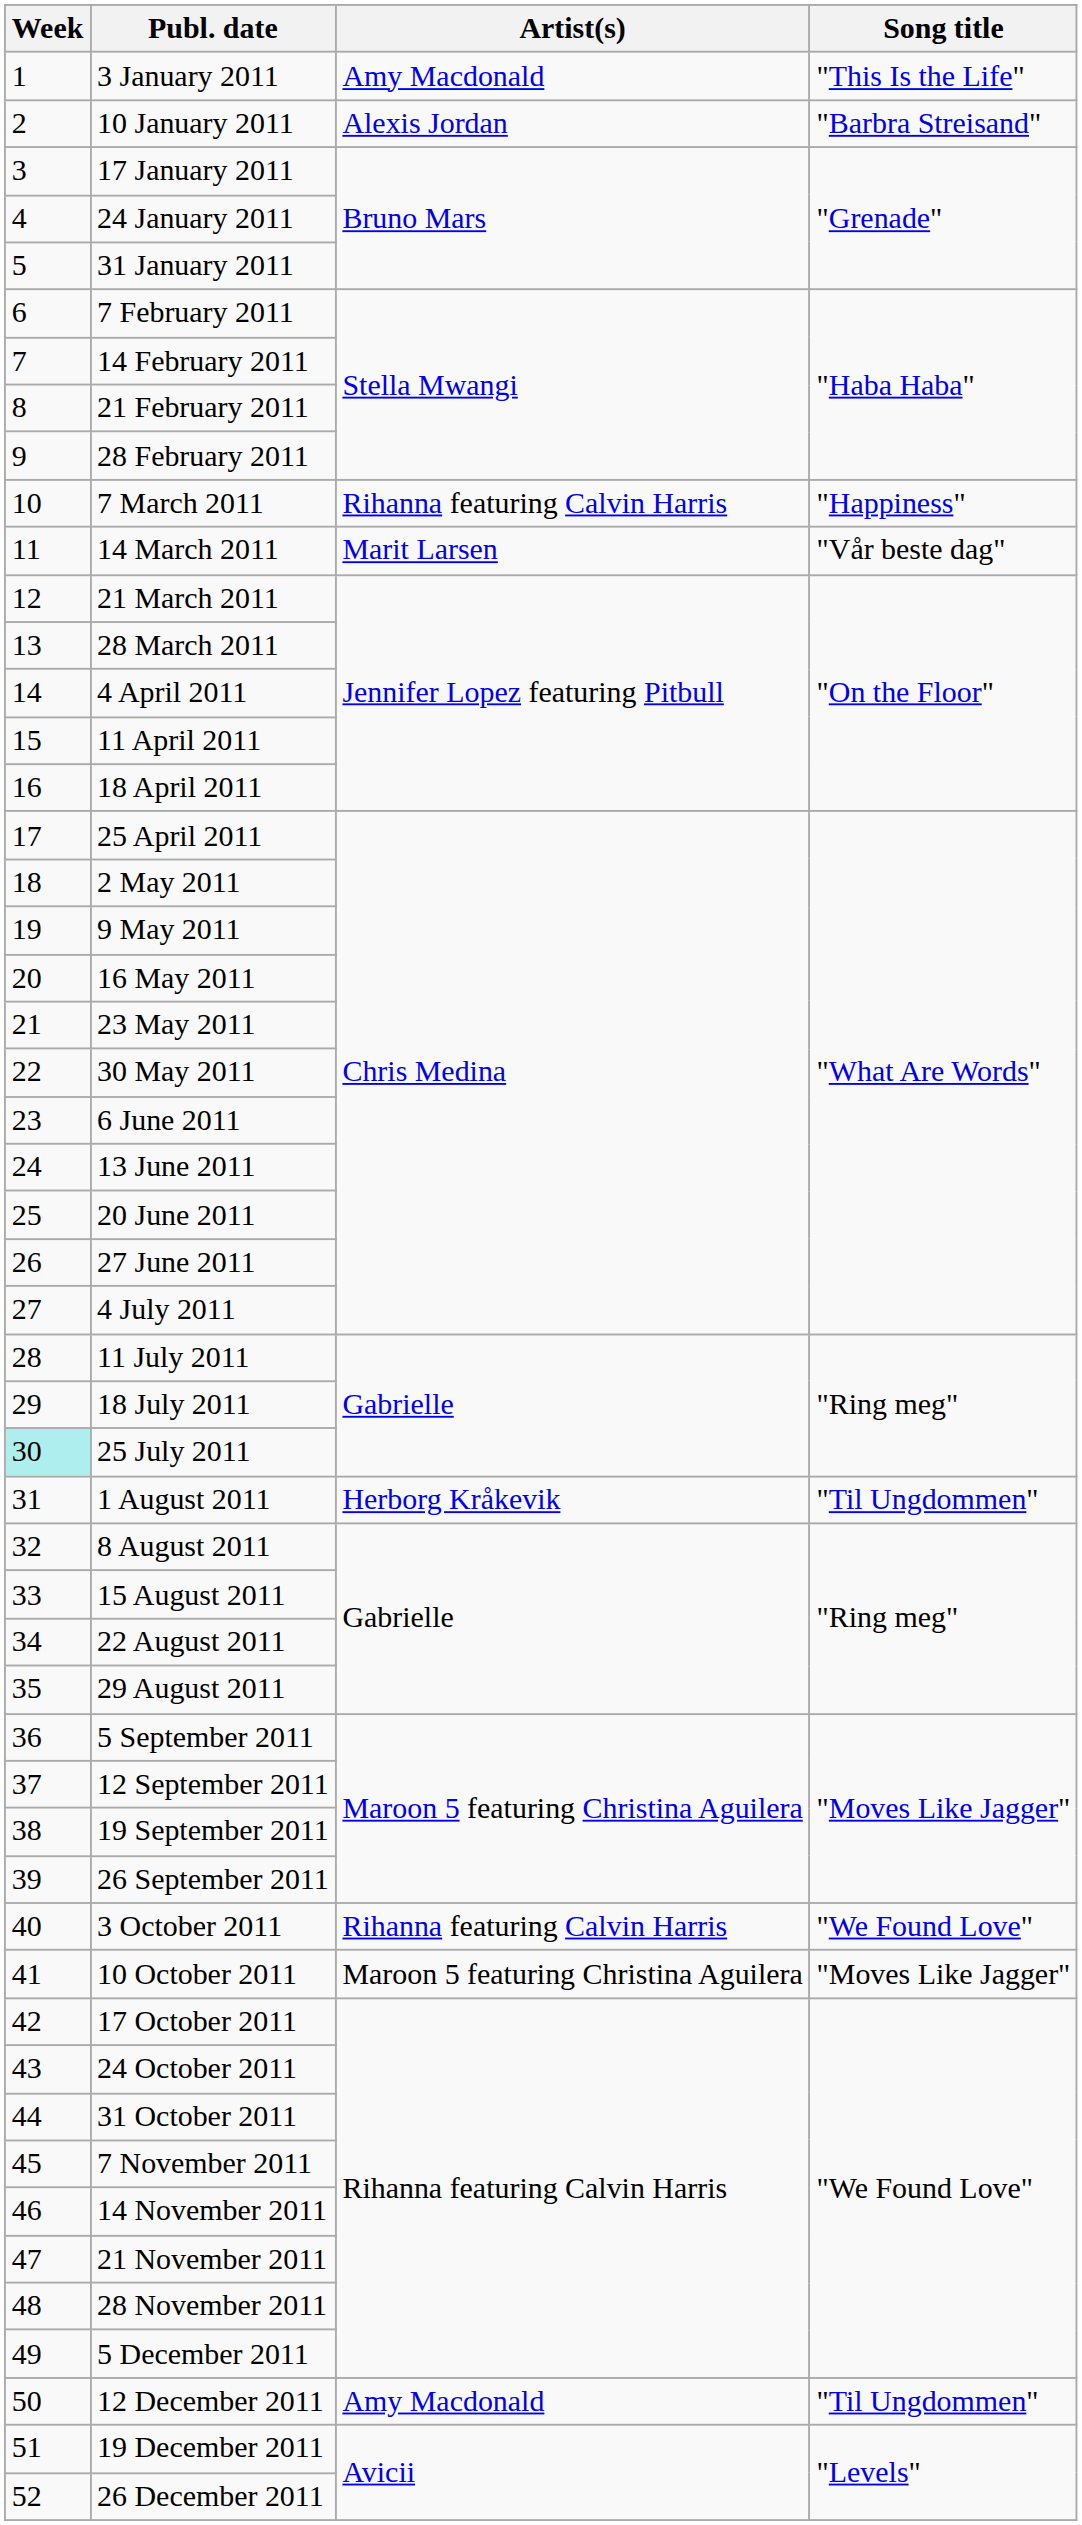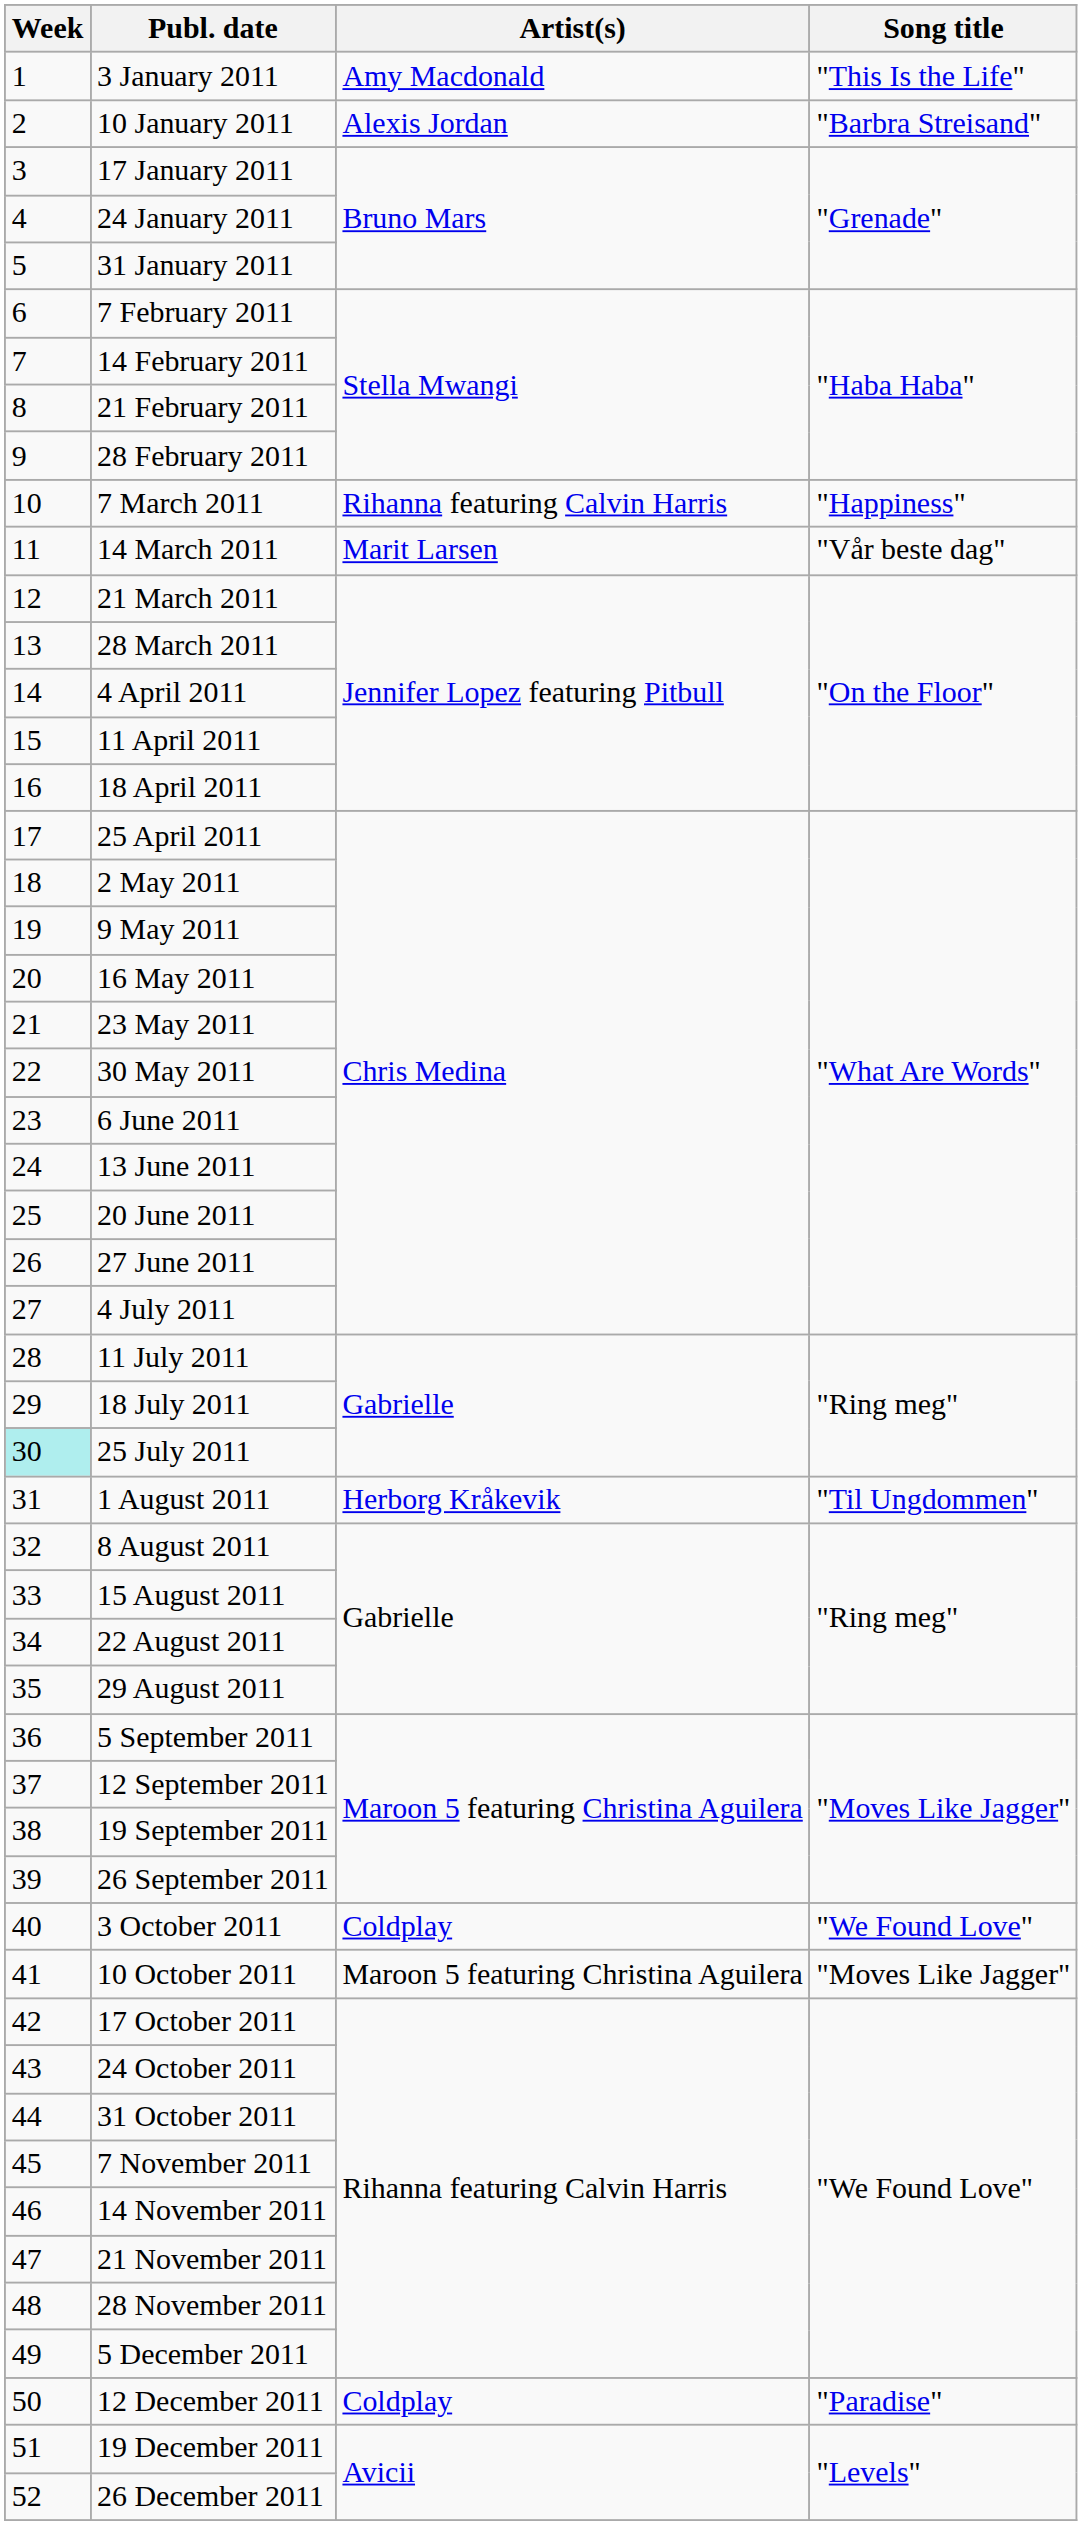 <table class="wikitable">
 <tr>
 <th>Week</th>
 <th>Publ. date</th>
 <th>Artist(s)</th>
 <th>Song title</th>
 </tr>
 <tr>
 <td>1</td>
 <td>3 January 2011</td>
 <td><a href='#'>Amy Macdonald</a></td>
 <td>"<a href='#'>This Is the Life</a>"</td>
 </tr>
 <tr>
 <td>2</td>
 <td>10 January 2011</td>
 <td><a href='#'>Alexis Jordan</a></td>
 <td>"<a href='#'>Barbra Streisand</a>"</td>
 </tr>
 <tr>
 <td>3</td>
 <td>17 January 2011</td>
 <td rowspan=3><a href='#'>Bruno Mars</a></td>
 <td rowspan=3>"<a href='#'>Grenade</a>"</td>
 </tr>
 <tr>
 <td>4</td>
 <td>24 January 2011</td>
 </tr>
 <tr>
 <td>5</td>
 <td>31 January 2011</td>
 </tr>
 <tr>
 <td>6</td>
 <td>7 February 2011</td>
 <td rowspan=4><a href='#'>Stella Mwangi</a></td>
 <td rowspan=4>"<a href='#'>Haba Haba</a>"</td>
 </tr>
 <tr>
 <td>7</td>
 <td>14 February 2011</td>
 </tr>
 <tr>
 <td>8</td>
 <td>21 February 2011</td>
 </tr>
 <tr>
 <td>9</td>
 <td>28 February 2011</td>
 </tr>
 <tr>
 <td>10</td>
 <td>7 March 2011</td>
 <td><a href='#'>Rihanna</a> featuring <a href='#'>Calvin Harris</a></td>
 <td>"<a href='#'>Happiness</a>"</td>
 </tr>
 <tr>
 <td>11</td>
 <td>14 March 2011</td>
 <td><a href='#'>Marit Larsen</a></td>
 <td>"Vår beste dag"</td>
 </tr>
 <tr>
 <td>12</td>
 <td>21 March 2011</td>
 <td rowspan=5><a href='#'>Jennifer Lopez</a> featuring <a href='#'>Pitbull</a></td>
 <td rowspan=5>"<a href='#'>On the Floor</a>"</td>
 </tr>
 <tr>
 <td>13</td>
 <td>28 March 2011</td>
 </tr>
 <tr>
 <td>14</td>
 <td>4 April 2011</td>
 </tr>
 <tr>
 <td>15</td>
 <td>11 April 2011</td>
 </tr>
 <tr>
 <td>16</td>
 <td>18 April 2011</td>
 </tr>
 <tr>
 <td>17</td>
 <td>25 April 2011</td>
 <td rowspan=11><a href='#'>Chris Medina</a></td>
 <td rowspan=11>"<a href='#'>What Are Words</a>"</td>
 </tr>
 <tr>
 <td>18</td>
 <td>2 May 2011</td>
 </tr>
 <tr>
 <td>19</td>
 <td>9 May 2011</td>
 </tr>
 <tr>
 <td>20</td>
 <td>16 May 2011</td>
 </tr>
 <tr>
 <td>21</td>
 <td>23 May 2011</td>
 </tr>
 <tr>
 <td>22</td>
 <td>30 May 2011</td>
 </tr>
 <tr>
 <td>23</td>
 <td>6 June 2011</td>
 </tr>
 <tr>
 <td>24</td>
 <td>13 June 2011</td>
 </tr>
 <tr>
 <td>25</td>
 <td>20 June 2011</td>
 </tr>
 <tr>
 <td>26</td>
 <td>27 June 2011</td>
 </tr>
 <tr>
 <td>27</td>
 <td>4 July 2011</td>
 </tr>
 <tr>
 <td>28</td>
 <td>11 July 2011</td>
 <td rowspan=3><a href='#'>Gabrielle</a></td>
 <td rowspan=3>"Ring meg"</td>
 </tr>
 <tr>
 <td>29</td>
 <td>18 July 2011</td>
 </tr>
 <tr>
 <td style="background: paleturquoise;">30</td>
 <td>25 July 2011</td>
 </tr>
 <tr>
 <td>31</td>
 <td>1 August 2011</td>
 <td><a href='#'>Herborg Kråkevik</a></td>
 <td>"<a href='#'>Til Ungdommen</a>"</td>
 </tr>
 <tr>
 <td>32</td>
 <td>8 August 2011</td>
 <td rowspan=4>Gabrielle</td>
 <td rowspan=4>"Ring meg"</td>
 </tr>
 <tr>
 <td>33</td>
 <td>15 August 2011</td>
 </tr>
 <tr>
 <td>34</td>
 <td>22 August 2011</td>
 </tr>
 <tr>
 <td>35</td>
 <td>29 August 2011</td>
 </tr>
 <tr>
 <td>36</td>
 <td>5 September 2011</td>
 <td rowspan=4><a href='#'>Maroon 5</a> featuring <a href='#'>Christina Aguilera</a></td>
 <td rowspan=4>"<a href='#'>Moves Like Jagger</a>"</td>
 </tr>
 <tr>
 <td>37</td>
 <td>12 September 2011</td>
 </tr>
 <tr>
 <td>38</td>
 <td>19 September 2011</td>
 </tr>
 <tr>
 <td>39</td>
 <td>26 September 2011</td>
 </tr>
 <tr>
 <td>40</td>
 <td>3 October 2011</td>
-<td><a href='#'>Rihanna</a> featuring <a href='#'>Calvin Harris</a></td>
+<td><a href='#'>Coldplay</a></td>
 <td>"<a href='#'>We Found Love</a>"</td>
 </tr>
 <tr>
 <td>41</td>
 <td>10 October 2011</td>
 <td>Maroon 5 featuring Christina Aguilera</td>
 <td>"Moves Like Jagger"</td>
 </tr>
 <tr>
 <td>42</td>
 <td>17 October 2011</td>
 <td rowspan=8>Rihanna featuring Calvin Harris</td>
 <td rowspan=8>"We Found Love"</td>
 </tr>
 <tr>
 <td>43</td>
 <td>24 October 2011</td>
 </tr>
 <tr>
 <td>44</td>
 <td>31 October 2011</td>
 </tr>
 <tr>
 <td>45</td>
 <td>7 November 2011</td>
 </tr>
 <tr>
 <td>46</td>
 <td>14 November 2011</td>
 </tr>
 <tr>
 <td>47</td>
 <td>21 November 2011</td>
 </tr>
 <tr>
 <td>48</td>
 <td>28 November 2011</td>
 </tr>
 <tr>
 <td>49</td>
 <td>5 December 2011</td>
 </tr>
 <tr>
 <td>50</td>
 <td>12 December 2011</td>
-<td><a href='#'>Amy Macdonald</a></td>
-<td>"<a href='#'>Til Ungdommen</a>"</td>
+<td><a href='#'>Coldplay</a></td>
+<td>"<a href='#'>Paradise</a>"</td>
 </tr>
 <tr>
 <td>51</td>
 <td>19 December 2011</td>
 <td rowspan=2><a href='#'>Avicii</a></td>
 <td rowspan=2>"<a href='#'>Levels</a>"</td>
 </tr>
 <tr>
 <td>52</td>
 <td>26 December 2011</td>
 </tr>
 </table>
